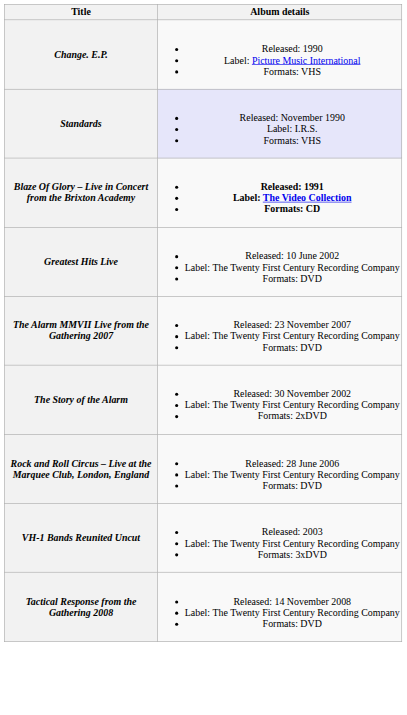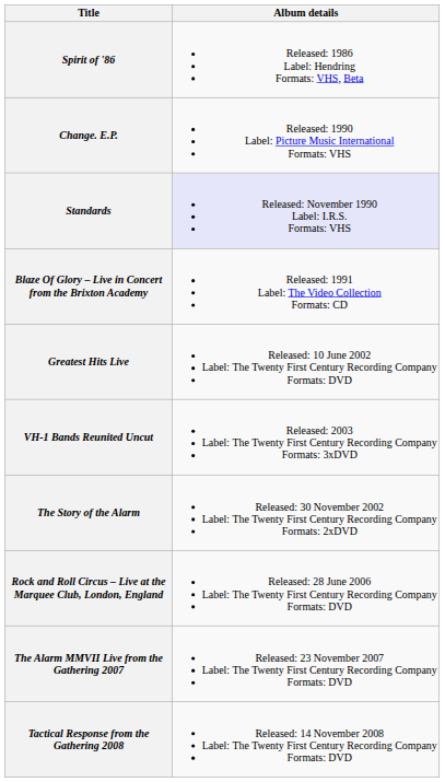 <table class="wikitable plainrowheaders" style="text-align:center;">
 <tr>
 <th scope="col" style="width:15em;">Title</th>
 <th scope="col">Album details</th>
+</tr>
+<tr>
+<th scope="row"><em>Spirit of '86</em></th>
+<td><br><ul><li>Released: 1986</li><li>Label: Hendring</li><li>Formats: <a href='#'>VHS</a>, <a href='#'>Beta</a></li></ul></td>
 </tr>
 <tr>
 <th scope="row"><em>Change. E.P.</em></th>
 <td><br><ul><li>Released: 1990</li><li>Label: <a href='#'>Picture Music International</a></li><li>Formats: VHS</li></ul></td>
 </tr>
 <tr>
 <th scope="row"><em>Standards</em></th>
 <td style="background: lavender;"><br><ul><li>Released: November 1990</li><li>Label: I.R.S.</li><li>Formats: VHS</li></ul></td>
 </tr>
 <tr>
 <th scope="row"><em>Blaze Of Glory – Live in Concert from the Brixton Academy</em></th>
-<td><strong><br><ul><li>Released: 1991</li><li>Label: <a href='#'>The Video Collection</a></li><li>Formats: CD</li></ul></strong></td>
+<td><br><ul><li>Released: 1991</li><li>Label: <a href='#'>The Video Collection</a></li><li>Formats: CD</li></ul></td>
 </tr>
 <tr>
 <th scope="row"><em>Greatest Hits Live</em></th>
 <td><br><ul><li>Released: 10 June 2002</li><li>Label: The Twenty First Century Recording Company</li><li>Formats: DVD</li></ul></td>
 </tr>
 <tr>
-<th scope="row"><em>The Alarm MMVII Live from the Gathering 2007</em></th>
-<td><br><ul><li>Released: 23 November 2007</li><li>Label: The Twenty First Century Recording Company</li><li>Formats: DVD</li></ul></td>
+<th scope="row"><em>VH-1 Bands Reunited Uncut</em></th>
+<td><br><ul><li>Released: 2003</li><li>Label: The Twenty First Century Recording Company</li><li>Formats: 3xDVD</li></ul></td>
 </tr>
 <tr>
 <th scope="row"><em>The Story of the Alarm</em></th>
 <td><br><ul><li>Released: 30 November 2002</li><li>Label: The Twenty First Century Recording Company</li><li>Formats: 2xDVD</li></ul></td>
 </tr>
 <tr>
 <th scope="row"><em>Rock and Roll Circus – Live at the Marquee Club, London, England</em></th>
 <td><br><ul><li>Released: 28 June 2006</li><li>Label: The Twenty First Century Recording Company</li><li>Formats: DVD</li></ul></td>
 </tr>
 <tr>
-<th scope="row"><em>VH-1 Bands Reunited Uncut</em></th>
-<td><br><ul><li>Released: 2003</li><li>Label: The Twenty First Century Recording Company</li><li>Formats: 3xDVD</li></ul></td>
+<th scope="row"><em>The Alarm MMVII Live from the Gathering 2007</em></th>
+<td><br><ul><li>Released: 23 November 2007</li><li>Label: The Twenty First Century Recording Company</li><li>Formats: DVD</li></ul></td>
 </tr>
 <tr>
 <th scope="row"><em>Tactical Response from the Gathering 2008</em></th>
 <td><br><ul><li>Released: 14 November 2008</li><li>Label: The Twenty First Century Recording Company</li><li>Formats: DVD</li></ul></td>
 </tr>
 </table>
